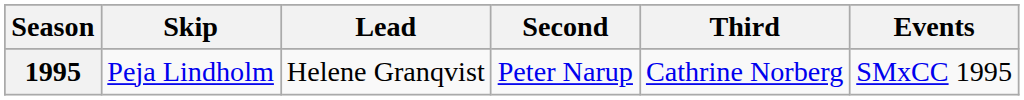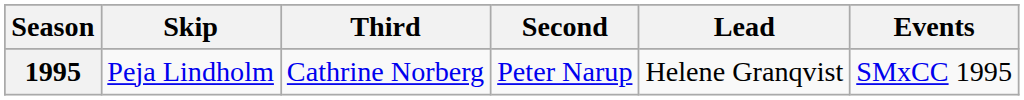 <table class="wikitable">
 <tr>
 <th scope="col">Season</th>
 <th scope="col">Skip</th>
+<th scope="col">Third</th>
+<th scope="col">Second</th>
 <th scope="col">Lead</th>
-<th scope="col">Second</th>
-<th scope="col">Third</th>
 <th scope="col">Events</th>
 </tr>
 <tr>
 <th scope="row">1995</th>
 <td><a href='#'>Peja Lindholm</a></td>
+<td><a href='#'>Cathrine Norberg</a></td>
+<td><a href='#'>Peter Narup</a></td>
 <td>Helene Granqvist</td>
-<td><a href='#'>Peter Narup</a></td>
-<td><a href='#'>Cathrine Norberg</a></td>
 <td><a href='#'>SMxCC</a> 1995 </td>
 </tr>
 </table>
